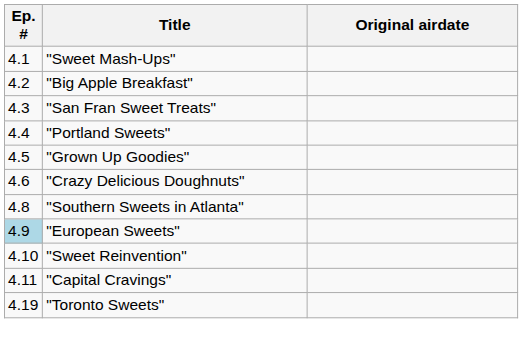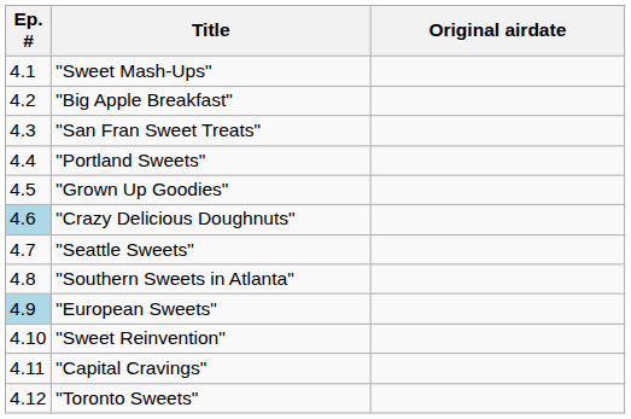 <table class="wikitable" width="60%">
 <tr>
 <th width="6%">Ep. #</th>
 <th width="50%">Title</th>
 <th width="40%">Original airdate</th>
 </tr>
 <tr>
 <td>4.1</td>
 <td>"Sweet Mash-Ups"</td>
 <td></td>
 </tr>
 <tr>
 <td>4.2</td>
 <td>"Big Apple Breakfast"</td>
 <td></td>
 </tr>
 <tr>
 <td>4.3</td>
 <td>"San Fran Sweet Treats"</td>
 <td></td>
 </tr>
 <tr>
 <td>4.4</td>
 <td>"Portland Sweets"</td>
 <td></td>
 </tr>
 <tr>
 <td>4.5</td>
 <td>"Grown Up Goodies"</td>
 <td></td>
 </tr>
 <tr>
-<td>4.6</td>
+<td style="background: lightblue;">4.6</td>
 <td>"Crazy Delicious Doughnuts"</td>
+<td></td>
+</tr>
+<tr>
+<td>4.7</td>
+<td>"Seattle Sweets"</td>
 <td></td>
 </tr>
 <tr>
 <td>4.8</td>
 <td>"Southern Sweets in Atlanta"</td>
 <td></td>
 </tr>
 <tr>
 <td style="background: lightblue;">4.9</td>
 <td>"European Sweets"</td>
 <td></td>
 </tr>
 <tr>
 <td>4.10</td>
 <td>"Sweet Reinvention"</td>
 <td></td>
 </tr>
 <tr>
 <td>4.11</td>
 <td>"Capital Cravings"</td>
 <td></td>
 </tr>
 <tr>
-<td>4.19</td>
+<td>4.12</td>
 <td>"Toronto Sweets"</td>
 <td></td>
 </tr>
 </table>
